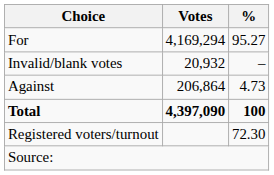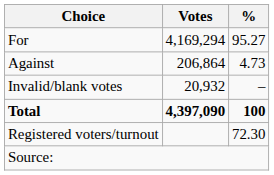 <table class=wikitable style=text-align:right>
 <tr>
 <th>Choice</th>
 <th>Votes</th>
 <th>%</th>
 </tr>
 <tr>
 <td align=left>For</td>
 <td>4,169,294</td>
 <td>95.27</td>
 </tr>
 <tr>
+<td align=left>Against</td>
+<td>206,864</td>
+<td>4.73</td>
+</tr>
+<tr>
 <td align=left>Invalid/blank votes</td>
 <td>20,932</td>
 <td>–</td>
-</tr>
-<tr>
-<td align=left>Against</td>
-<td>206,864</td>
-<td>4.73</td>
 </tr>
 <tr>
 <td align=left><strong>Total</strong></td>
 <td><strong>4,397,090</strong></td>
 <td><strong>100</strong></td>
 </tr>
 <tr>
 <td align=left>Registered voters/turnout</td>
 <td></td>
 <td>72.30</td>
 </tr>
 <tr>
 <td align=left colspan=3>Source: </td>
 </tr>
 </table>
